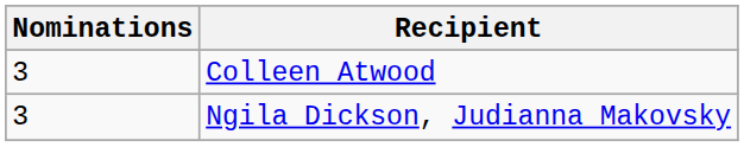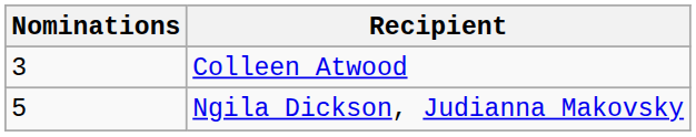 <table class="wikitable">
 <tr>
 <th>Nominations</th>
 <th>Recipient</th>
 </tr>
 <tr>
 <td>3</td>
 <td><a href='#'>Colleen Atwood</a></td>
 </tr>
 <tr>
-<td>3</td>
+<td>5</td>
 <td><a href='#'>Ngila Dickson</a>, <a href='#'>Judianna Makovsky</a></td>
 </tr>
 </table>
